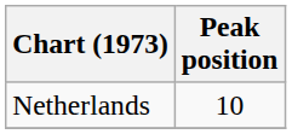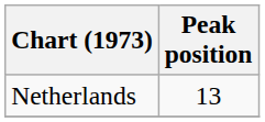 <table class="wikitable">
 <tr>
 <th>Chart (1973)</th>
 <th>Peak<br>position</th>
 </tr>
 <tr>
 <td>Netherlands</td>
-<td style="text-align:center;">10</td>
+<td style="text-align:center;">13</td>
 </tr>
 <tr>
 </tr>
 </table>
